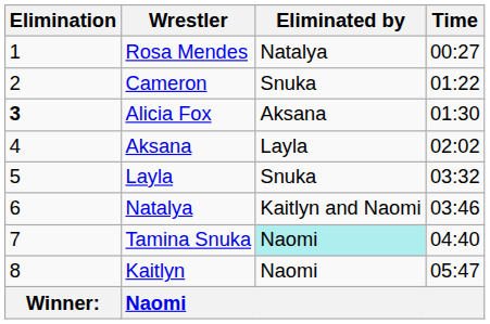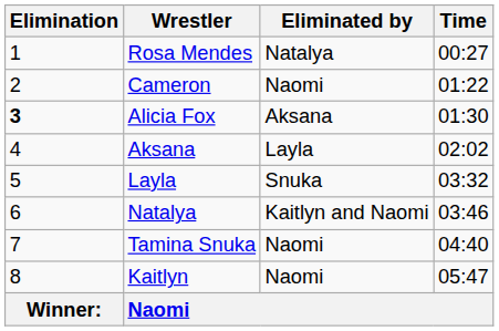 <table class="wikitable" border="1">
 <tr>
 <th>Elimination</th>
 <th>Wrestler</th>
 <th>Eliminated by</th>
 <th>Time</th>
 </tr>
 <tr>
 <td>1</td>
 <td><a href='#'>Rosa Mendes</a></td>
 <td>Natalya</td>
 <td>00:27</td>
 </tr>
 <tr>
 <td>2</td>
 <td><a href='#'>Cameron</a></td>
-<td>Snuka</td>
+<td>Naomi</td>
 <td>01:22</td>
 </tr>
 <tr>
 <td><strong>3</strong></td>
 <td><a href='#'>Alicia Fox</a></td>
 <td>Aksana</td>
 <td>01:30</td>
 </tr>
 <tr>
 <td>4</td>
 <td><a href='#'>Aksana</a></td>
 <td>Layla</td>
 <td>02:02</td>
 </tr>
 <tr>
 <td>5</td>
 <td><a href='#'>Layla</a></td>
 <td>Snuka</td>
 <td>03:32</td>
 </tr>
 <tr>
 <td>6</td>
 <td><a href='#'>Natalya</a></td>
 <td>Kaitlyn and Naomi</td>
 <td>03:46</td>
 </tr>
 <tr>
 <td>7</td>
 <td><a href='#'>Tamina Snuka</a></td>
-<td style="background: paleturquoise;">Naomi</td>
+<td>Naomi</td>
 <td>04:40</td>
 </tr>
 <tr>
 <td>8</td>
 <td><a href='#'>Kaitlyn</a></td>
 <td>Naomi</td>
 <td>05:47</td>
 </tr>
 <tr>
 <th>Winner:</th>
 <td colspan="5" bgcolor="#f2f2f2"><strong><a href='#'>Naomi</a></strong></td>
 </tr>
 </table>
